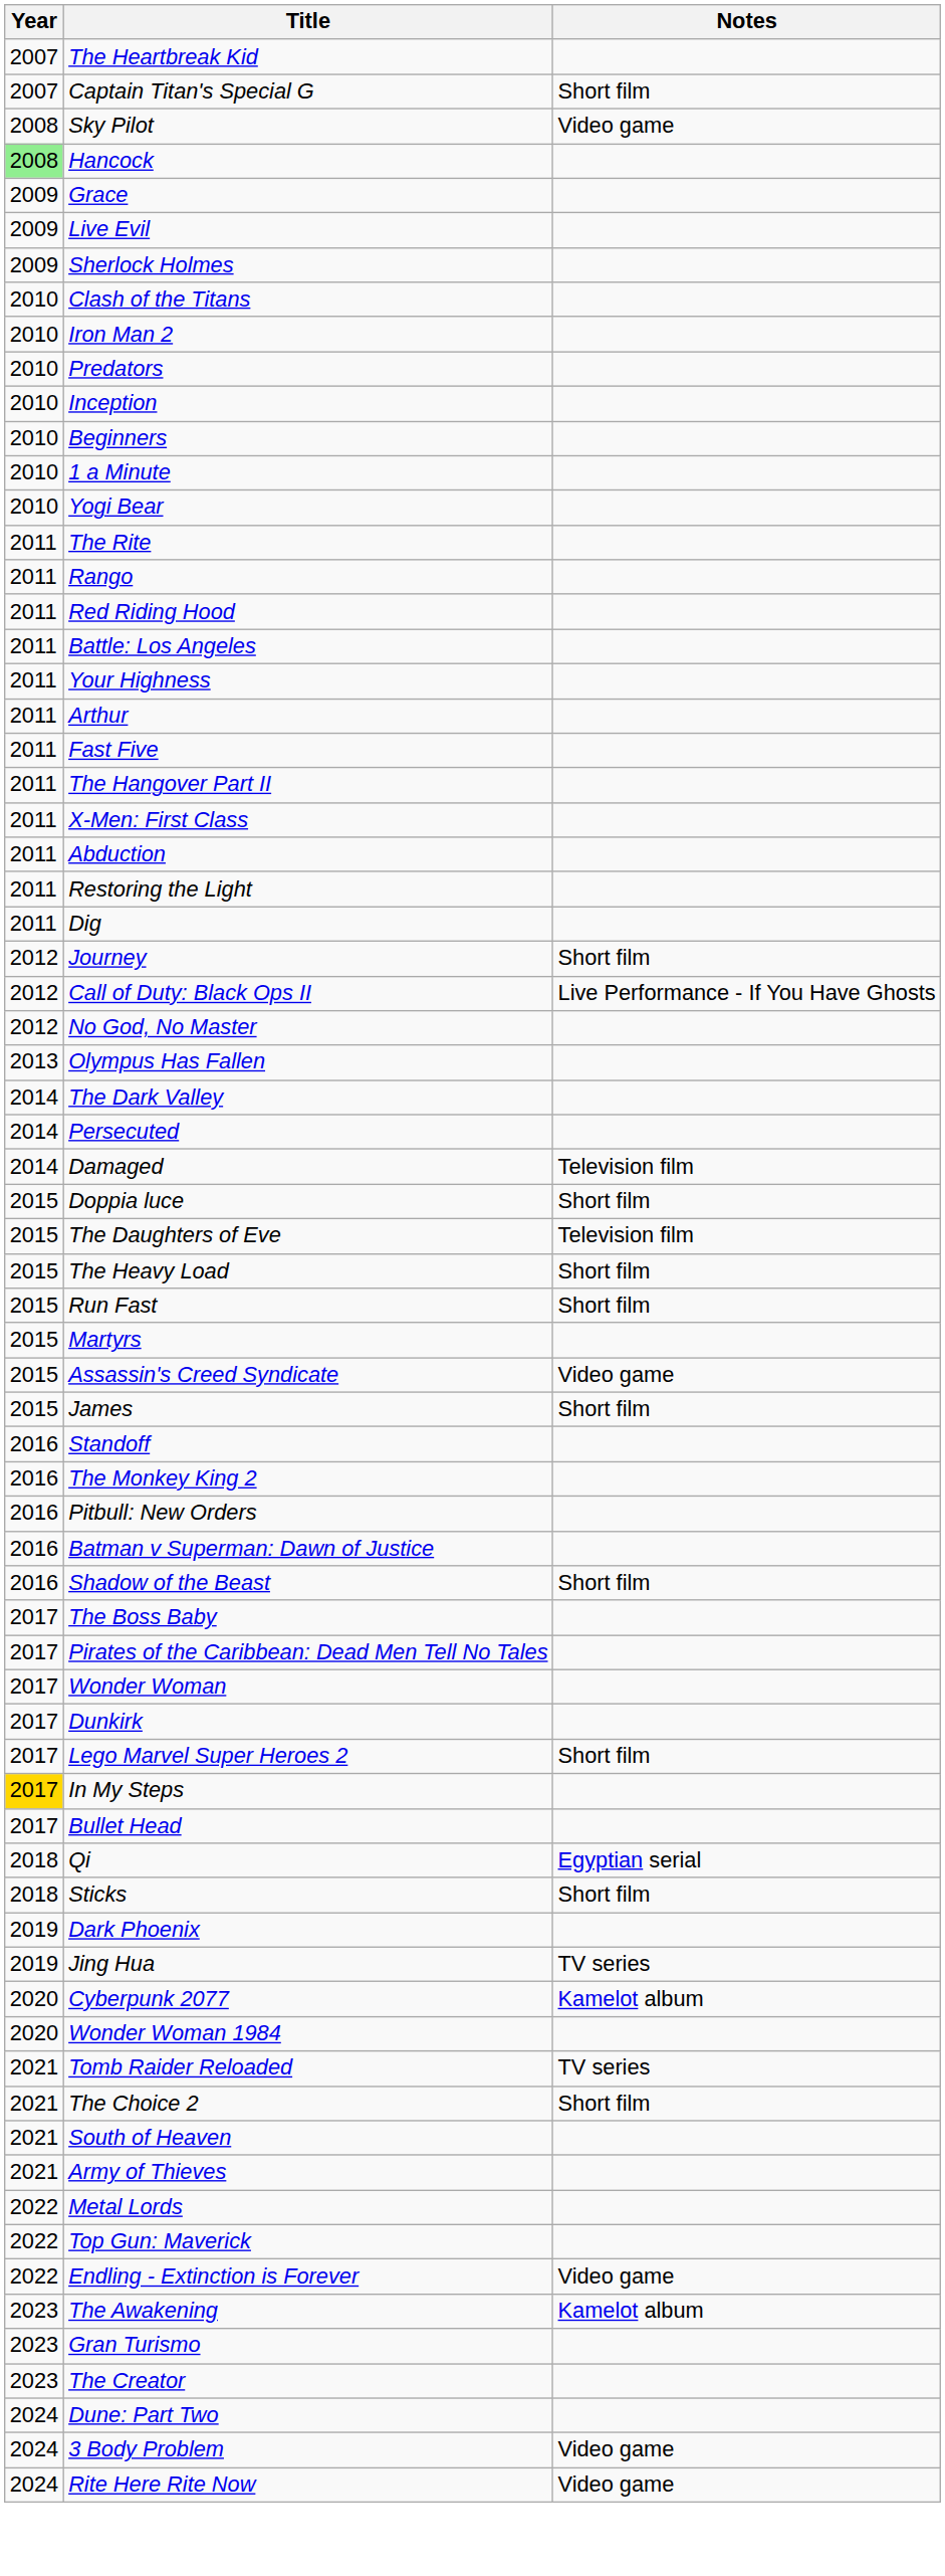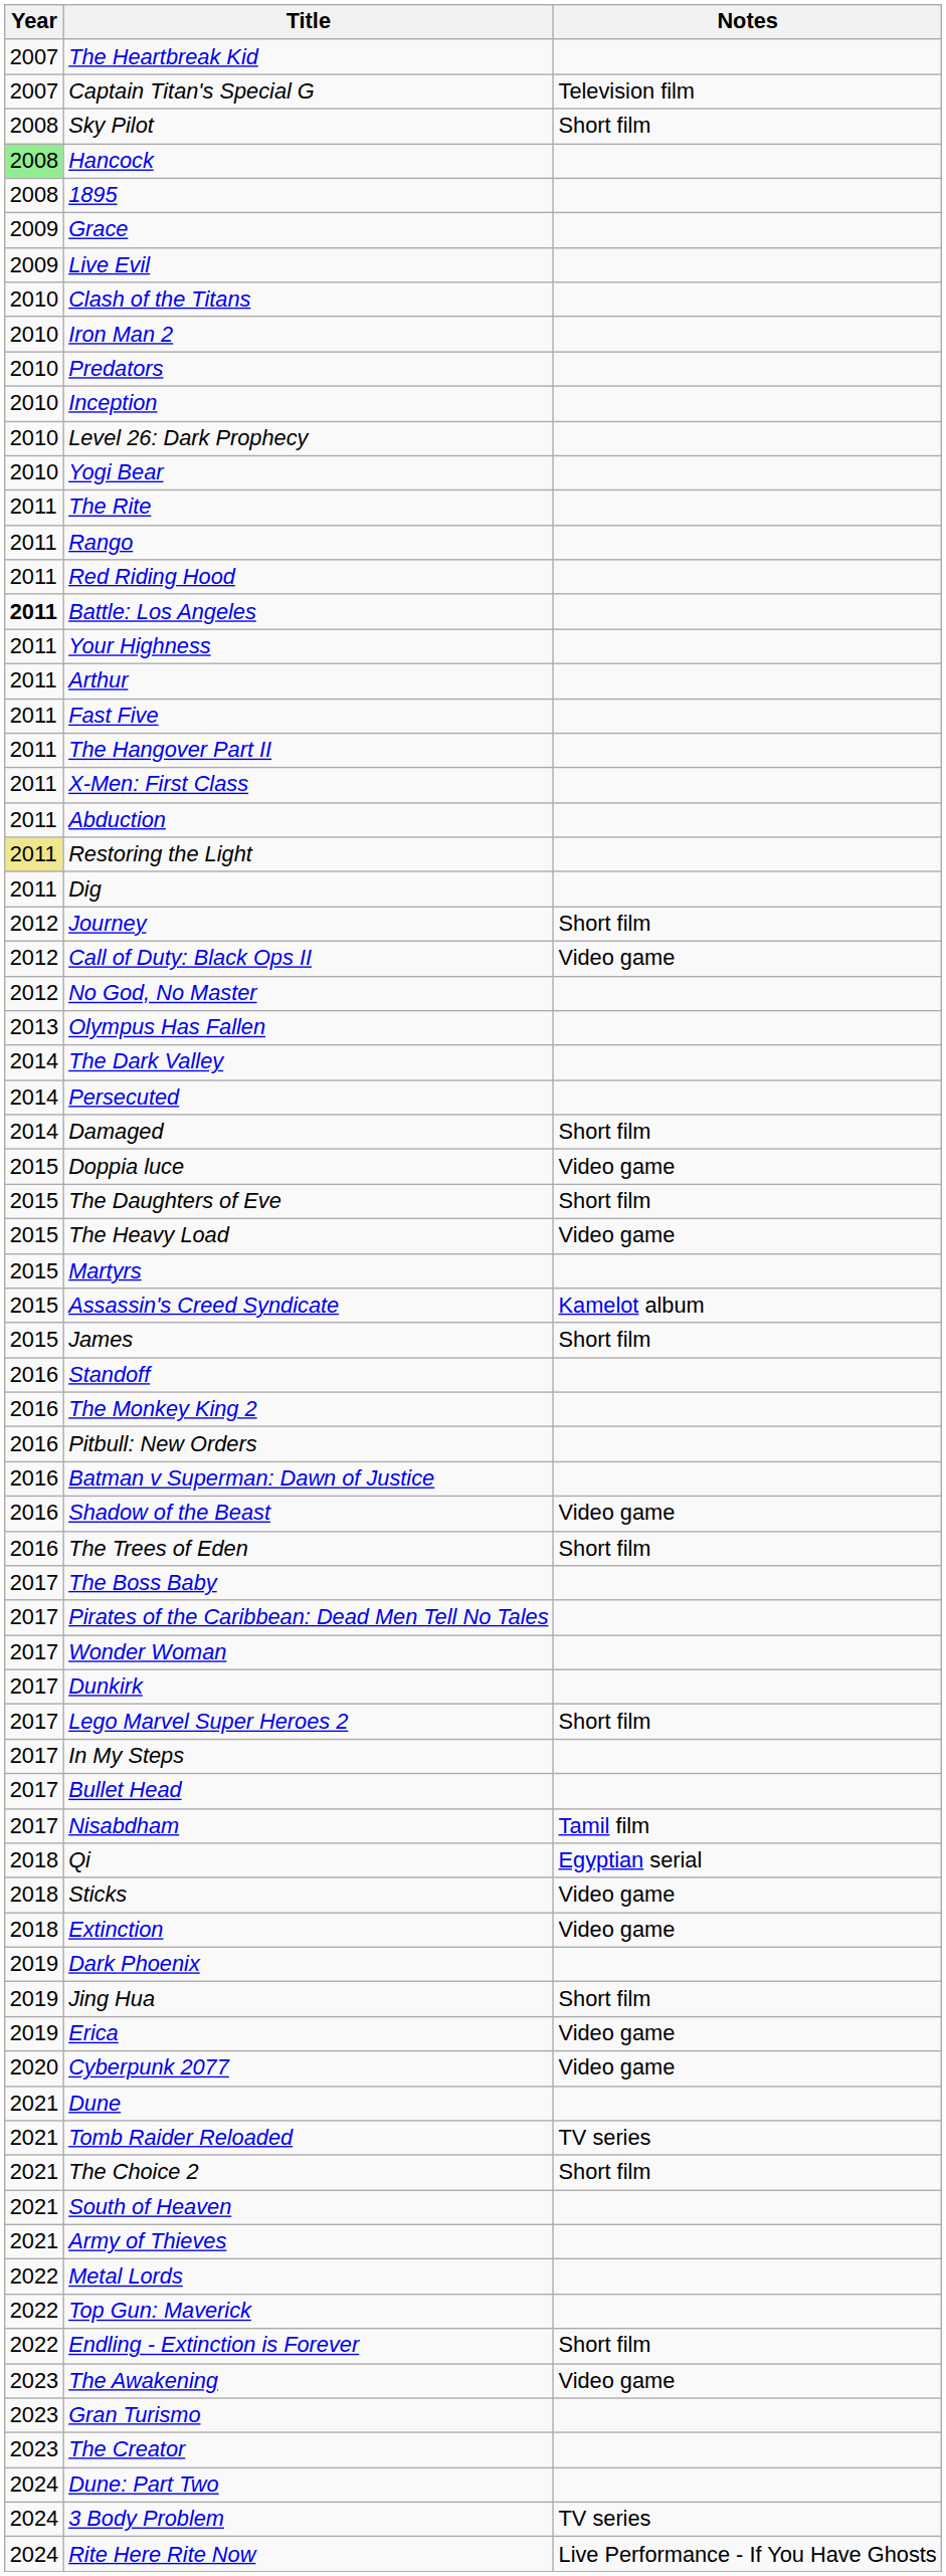 <table class="wikitable plainrowheaders">
 <tr>
 <th>Year</th>
 <th>Title</th>
 <th>Notes</th>
 </tr>
 <tr>
 <td>2007</td>
 <td><em><a href='#'>The Heartbreak Kid</a></em></td>
 <td></td>
 </tr>
 <tr>
 <td>2007</td>
 <td><em>Captain Titan's Special G</em></td>
-<td>Short film</td>
+<td>Television film</td>
 </tr>
 <tr>
 <td>2008</td>
 <td><em>Sky Pilot</em></td>
-<td>Video game</td>
+<td>Short film</td>
 </tr>
 <tr>
 <td style="background: lightgreen;">2008</td>
 <td><em><a href='#'>Hancock</a></em></td>
+<td></td>
+</tr>
+<tr>
+<td>2008</td>
+<td><em><a href='#'>1895</a></em></td>
 <td></td>
 </tr>
 <tr>
 <td>2009</td>
 <td><em><a href='#'>Grace</a></em></td>
 <td></td>
 </tr>
 <tr>
 <td>2009</td>
 <td><em><a href='#'>Live Evil</a></em></td>
-<td></td>
-</tr>
-<tr>
-<td>2009</td>
-<td><em><a href='#'>Sherlock Holmes</a></em></td>
 <td></td>
 </tr>
 <tr>
 <td>2010</td>
 <td><em><a href='#'>Clash of the Titans</a></em></td>
 <td></td>
 </tr>
 <tr>
 <td>2010</td>
 <td><em><a href='#'>Iron Man 2</a></em></td>
 <td></td>
 </tr>
 <tr>
 <td>2010</td>
 <td><em><a href='#'>Predators</a></em></td>
 <td></td>
 </tr>
 <tr>
 <td>2010</td>
 <td><em><a href='#'>Inception</a></em></td>
 <td></td>
 </tr>
 <tr>
 <td>2010</td>
-<td><em><a href='#'>Beginners</a></em></td>
-<td></td>
-</tr>
-<tr>
-<td>2010</td>
-<td><em><a href='#'>1 a Minute</a></em></td>
+<td><em>Level 26: Dark Prophecy</em></td>
 <td></td>
 </tr>
 <tr>
 <td>2010</td>
 <td><em><a href='#'>Yogi Bear</a></em></td>
 <td></td>
 </tr>
 <tr>
 <td>2011</td>
 <td><em><a href='#'>The Rite</a></em></td>
 <td></td>
 </tr>
 <tr>
 <td>2011</td>
 <td><em><a href='#'>Rango</a></em></td>
 <td></td>
 </tr>
 <tr>
 <td>2011</td>
 <td><em><a href='#'>Red Riding Hood</a></em></td>
 <td></td>
 </tr>
 <tr>
-<td>2011</td>
+<td><strong>2011</strong></td>
 <td><em><a href='#'>Battle: Los Angeles</a></em></td>
 <td></td>
 </tr>
 <tr>
 <td>2011</td>
 <td><em><a href='#'>Your Highness</a></em></td>
 <td></td>
 </tr>
 <tr>
 <td>2011</td>
 <td><em><a href='#'>Arthur</a></em></td>
 <td></td>
 </tr>
 <tr>
 <td>2011</td>
 <td><em><a href='#'>Fast Five</a></em></td>
 <td></td>
 </tr>
 <tr>
 <td>2011</td>
 <td><em><a href='#'>The Hangover Part II</a></em></td>
 <td></td>
 </tr>
 <tr>
 <td>2011</td>
 <td><em><a href='#'>X-Men: First Class</a></em></td>
 <td></td>
 </tr>
 <tr>
 <td>2011</td>
 <td><em><a href='#'>Abduction</a></em></td>
 <td></td>
 </tr>
 <tr>
-<td>2011</td>
+<td style="background: khaki;">2011</td>
 <td><em>Restoring the Light</em></td>
 <td></td>
 </tr>
 <tr>
 <td>2011</td>
 <td><em>Dig</em></td>
 <td></td>
 </tr>
 <tr>
 <td>2012</td>
 <td><em><a href='#'>Journey</a></em></td>
 <td>Short film</td>
 </tr>
 <tr>
 <td>2012</td>
 <td><em><a href='#'>Call of Duty: Black Ops II</a></em></td>
-<td>Live Performance -  If You Have Ghosts</td>
+<td>Video game</td>
 </tr>
 <tr>
 <td>2012</td>
 <td><em><a href='#'>No God, No Master</a></em></td>
 <td></td>
 </tr>
 <tr>
 <td>2013</td>
 <td><em><a href='#'>Olympus Has Fallen</a></em></td>
 <td></td>
 </tr>
 <tr>
 <td>2014</td>
 <td><em><a href='#'>The Dark Valley</a></em></td>
 <td></td>
 </tr>
 <tr>
 <td>2014</td>
 <td><em><a href='#'>Persecuted</a></em></td>
 <td></td>
 </tr>
 <tr>
 <td>2014</td>
 <td><em>Damaged</em></td>
-<td>Television film</td>
+<td>Short film</td>
 </tr>
 <tr>
 <td>2015</td>
 <td><em>Doppia luce</em></td>
+<td>Video game</td>
+</tr>
+<tr>
+<td>2015</td>
+<td><em>The Daughters of Eve</em></td>
 <td>Short film</td>
 </tr>
 <tr>
 <td>2015</td>
-<td><em>The Daughters of Eve</em></td>
-<td>Television film</td>
-</tr>
-<tr>
-<td>2015</td>
 <td><em>The Heavy Load</em></td>
-<td>Short film</td>
-</tr>
-<tr>
-<td>2015</td>
-<td><em>Run Fast</em></td>
-<td>Short film</td>
+<td>Video game</td>
 </tr>
 <tr>
 <td>2015</td>
 <td><em><a href='#'>Martyrs</a></em></td>
 <td></td>
 </tr>
 <tr>
 <td>2015</td>
 <td><em><a href='#'>Assassin's Creed Syndicate</a></em></td>
-<td>Video game</td>
+<td><a href='#'>Kamelot</a> album</td>
 </tr>
 <tr>
 <td>2015</td>
 <td><em>James</em></td>
 <td>Short film</td>
 </tr>
 <tr>
 <td>2016</td>
 <td><em><a href='#'>Standoff</a></em></td>
 <td></td>
 </tr>
 <tr>
 <td>2016</td>
 <td><em><a href='#'>The Monkey King 2</a></em></td>
 <td></td>
 </tr>
 <tr>
 <td>2016</td>
 <td><em>Pitbull: New Orders</em></td>
 <td></td>
 </tr>
 <tr>
 <td>2016</td>
 <td><em><a href='#'>Batman v Superman: Dawn of Justice</a></em></td>
 <td></td>
 </tr>
 <tr>
 <td>2016</td>
 <td><em><a href='#'>Shadow of the Beast</a></em></td>
+<td>Video game</td>
+</tr>
+<tr>
+<td>2016</td>
+<td><em>The Trees of Eden</em></td>
 <td>Short film</td>
 </tr>
 <tr>
 <td>2017</td>
 <td><em><a href='#'>The Boss Baby</a></em></td>
 <td></td>
 </tr>
 <tr>
 <td>2017</td>
 <td><em><a href='#'>Pirates of the Caribbean: Dead Men Tell No Tales</a></em></td>
 <td></td>
 </tr>
 <tr>
 <td>2017</td>
 <td><em><a href='#'>Wonder Woman</a></em></td>
 <td></td>
 </tr>
 <tr>
 <td>2017</td>
 <td><em><a href='#'>Dunkirk</a></em></td>
 <td></td>
 </tr>
 <tr>
 <td>2017</td>
 <td><em><a href='#'>Lego Marvel Super Heroes 2</a></em></td>
 <td>Short film</td>
 </tr>
 <tr>
-<td style="background: gold;">2017</td>
+<td>2017</td>
 <td><em>In My Steps</em></td>
 <td></td>
 </tr>
 <tr>
 <td>2017</td>
 <td><em><a href='#'>Bullet Head</a></em></td>
 <td></td>
 </tr>
 <tr>
+<td>2017</td>
+<td><em><a href='#'>Nisabdham</a></em></td>
+<td><a href='#'>Tamil</a> film</td>
+</tr>
+<tr>
 <td>2018</td>
 <td><em>Qi</em></td>
 <td><a href='#'>Egyptian</a> serial</td>
 </tr>
 <tr>
 <td>2018</td>
 <td><em>Sticks</em></td>
-<td>Short film</td>
+<td>Video game</td>
+</tr>
+<tr>
+<td>2018</td>
+<td><em><a href='#'>Extinction</a></em></td>
+<td>Video game</td>
 </tr>
 <tr>
 <td>2019</td>
 <td><em><a href='#'>Dark Phoenix</a></em></td>
 <td></td>
 </tr>
 <tr>
 <td>2019</td>
 <td><em>Jing Hua</em></td>
-<td>TV series</td>
+<td>Short film</td>
+</tr>
+<tr>
+<td>2019</td>
+<td><em><a href='#'>Erica</a></em></td>
+<td>Video game</td>
 </tr>
 <tr>
 <td>2020</td>
 <td><em><a href='#'>Cyberpunk 2077</a></em></td>
-<td><a href='#'>Kamelot</a> album</td>
+<td>Video game</td>
 </tr>
 <tr>
-<td>2020</td>
-<td><em><a href='#'>Wonder Woman 1984</a></em></td>
+<td>2021</td>
+<td><em><a href='#'>Dune</a></em></td>
 <td></td>
 </tr>
 <tr>
 <td>2021</td>
 <td><em><a href='#'>Tomb Raider Reloaded</a></em></td>
 <td>TV series</td>
 </tr>
 <tr>
 <td>2021</td>
 <td><em>The Choice 2</em></td>
 <td>Short film</td>
 </tr>
 <tr>
 <td>2021</td>
 <td><em><a href='#'>South of Heaven</a></em></td>
 <td></td>
 </tr>
 <tr>
 <td>2021</td>
 <td><em><a href='#'>Army of Thieves</a></em></td>
 <td></td>
 </tr>
 <tr>
 <td>2022</td>
 <td><em><a href='#'>Metal Lords</a></em></td>
 <td></td>
 </tr>
 <tr>
 <td>2022</td>
 <td><em><a href='#'>Top Gun: Maverick</a></em></td>
 <td></td>
 </tr>
 <tr>
 <td>2022</td>
 <td><em><a href='#'>Endling - Extinction is Forever</a></em></td>
-<td>Video game</td>
+<td>Short film</td>
 </tr>
 <tr>
 <td>2023</td>
 <td><em><a href='#'>The Awakening</a></em></td>
-<td><a href='#'>Kamelot</a> album</td>
+<td>Video game</td>
 </tr>
 <tr>
 <td>2023</td>
 <td><em><a href='#'>Gran Turismo</a></em></td>
 <td></td>
 </tr>
 <tr>
 <td>2023</td>
 <td><em><a href='#'>The Creator</a></em></td>
 <td></td>
 </tr>
 <tr>
 <td>2024</td>
 <td><em><a href='#'>Dune: Part Two</a></em></td>
 <td></td>
 </tr>
 <tr>
 <td>2024</td>
 <td><em><a href='#'>3 Body Problem</a></em></td>
-<td>Video game</td>
+<td>TV series</td>
 </tr>
 <tr>
 <td>2024</td>
 <td><em><a href='#'>Rite Here Rite Now</a></em></td>
-<td>Video game</td>
+<td>Live Performance -  If You Have Ghosts</td>
 </tr>
 </table>
